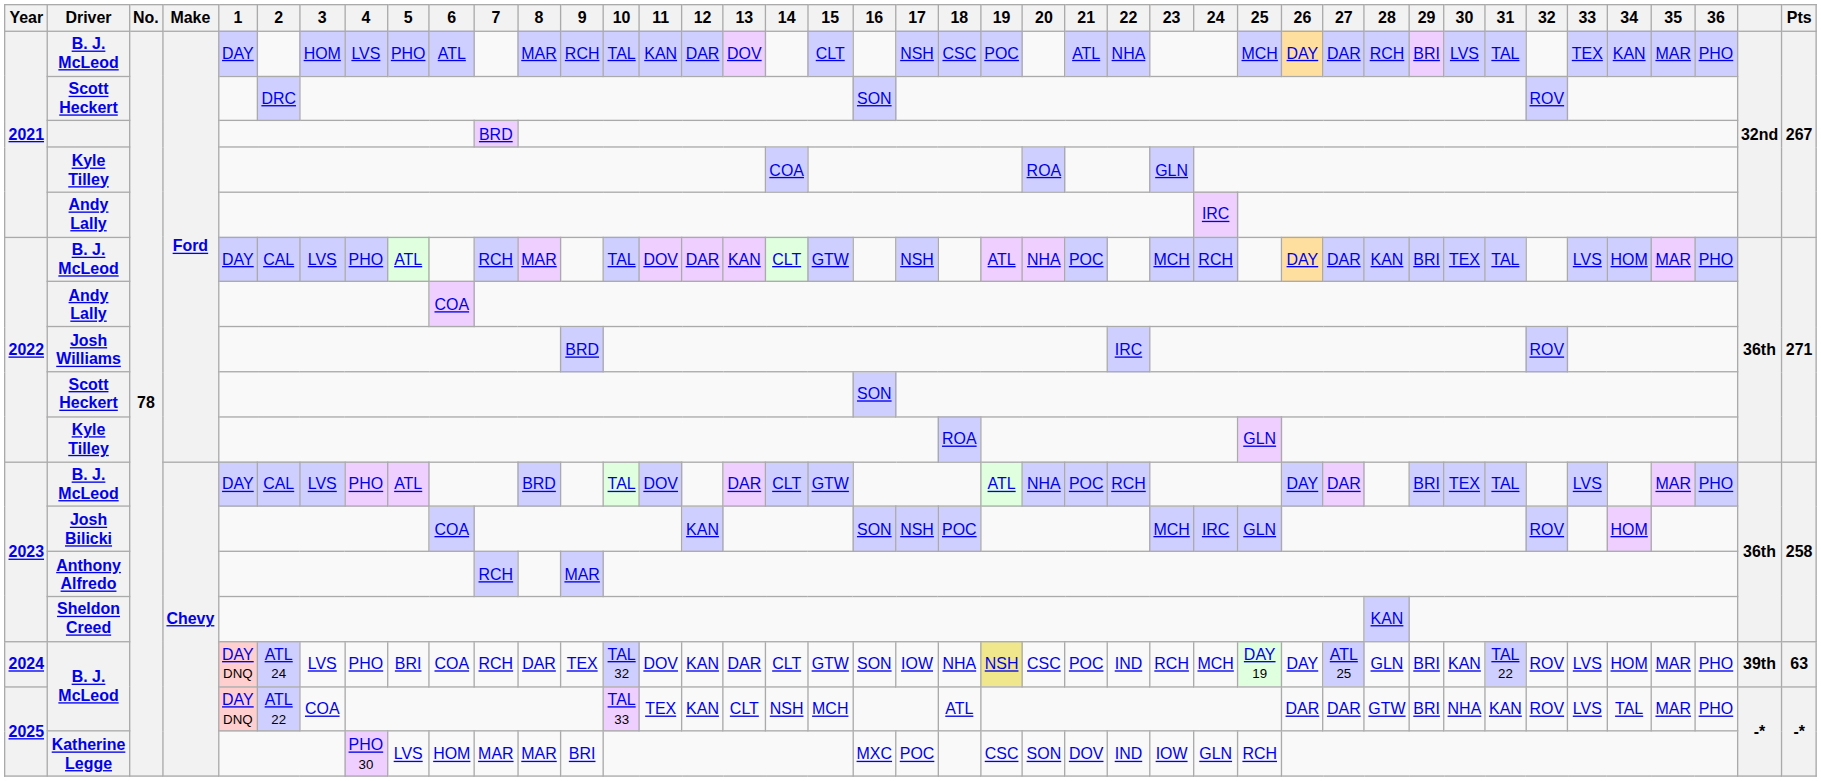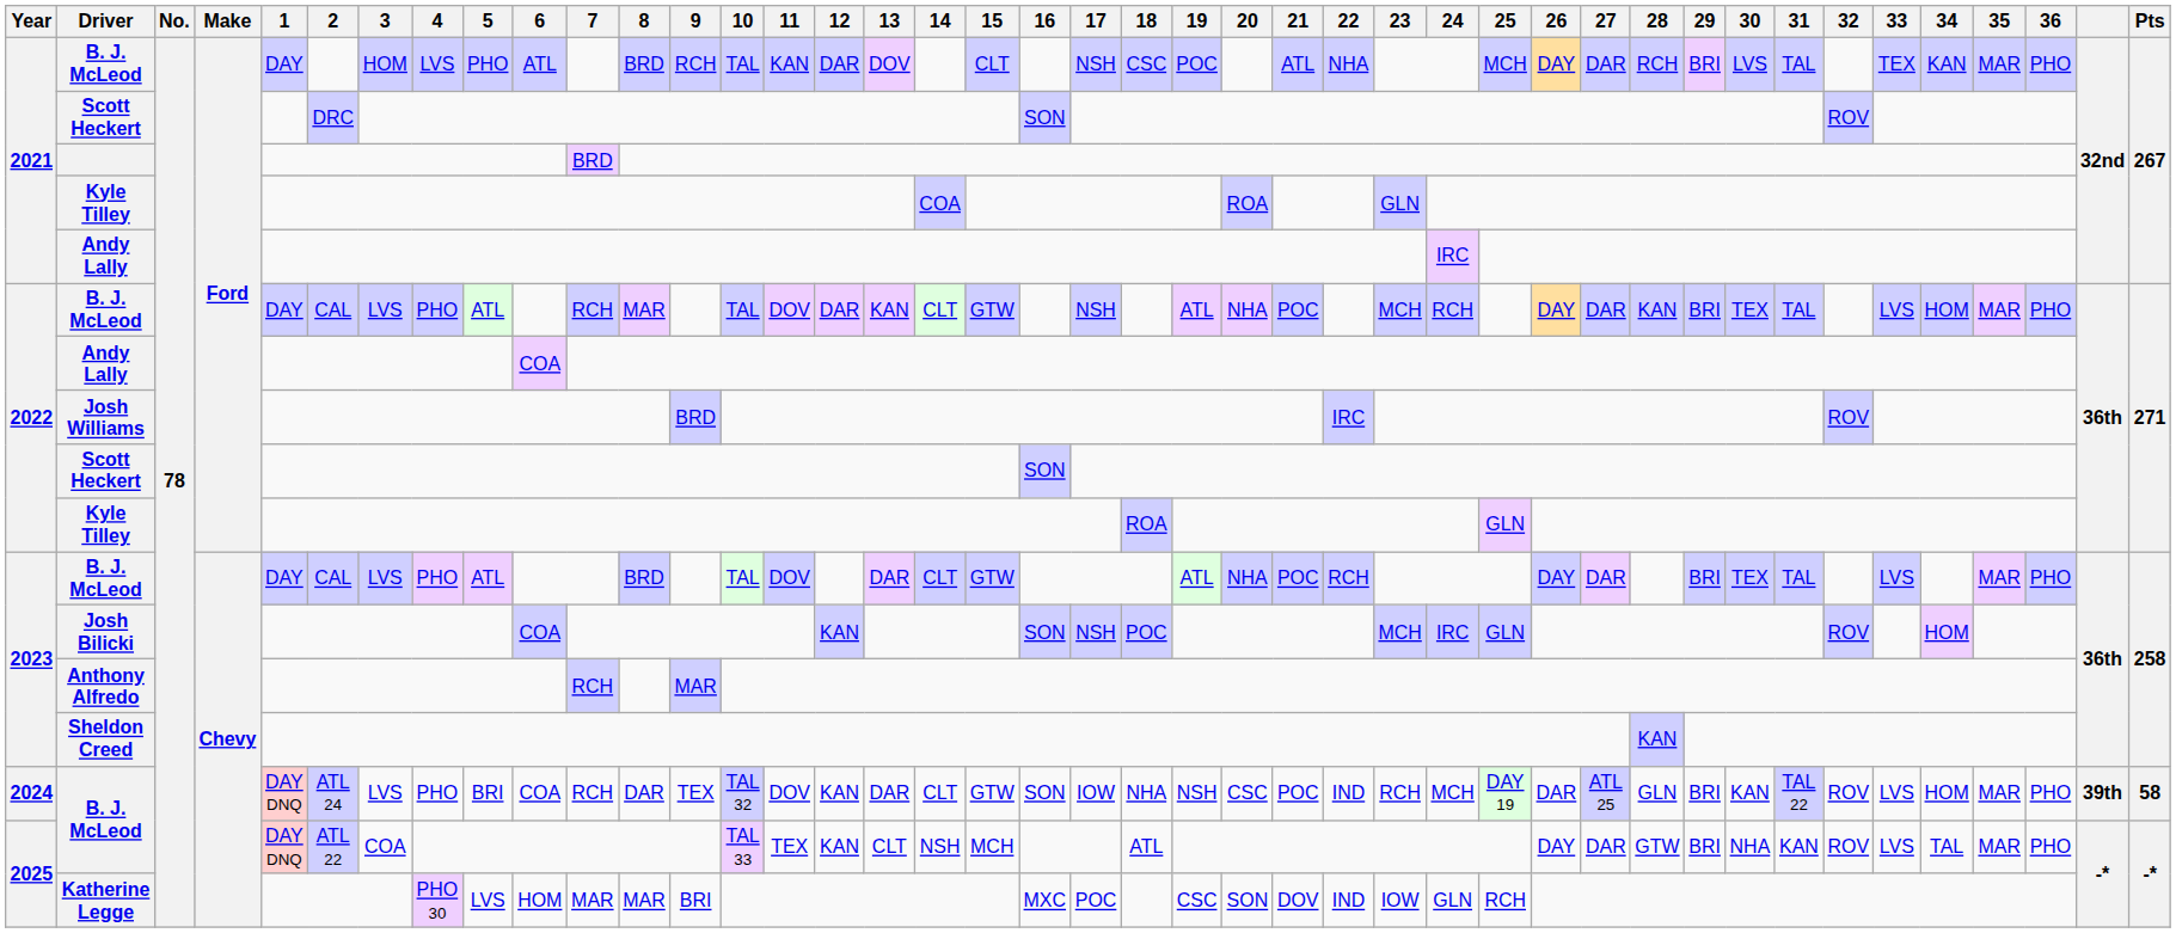 <table class="wikitable" style="text-align:center; font-size:75%">
 <tr>
 <th>Year</th>
 <th>Driver</th>
 <th>No.</th>
 <th>Make</th>
 <th>1</th>
 <th>2</th>
 <th>3</th>
 <th>4</th>
 <th>5</th>
 <th>6</th>
 <th>7</th>
 <th>8</th>
 <th>9</th>
 <th>10</th>
 <th>11</th>
 <th>12</th>
 <th>13</th>
 <th>14</th>
 <th>15</th>
 <th>16</th>
 <th>17</th>
 <th>18</th>
 <th>19</th>
 <th>20</th>
 <th>21</th>
 <th>22</th>
 <th>23</th>
 <th>24</th>
 <th>25</th>
 <th>26</th>
 <th>27</th>
 <th>28</th>
 <th>29</th>
 <th>30</th>
 <th>31</th>
 <th>32</th>
 <th>33</th>
 <th>34</th>
 <th>35</th>
 <th>36</th>
 <th></th>
 <th>Pts</th>
 </tr>
 <tr>
 <th rowspan="5"><a href='#'>2021</a></th>
 <th><a href='#'>B. J. McLeod</a></th>
 <th rowspan="17">78</th>
 <th rowspan="10"><a href='#'>Ford</a></th>
 <td style="background:#CFCFFF;"><a href='#'>DAY</a><br></td>
 <td colspan=1></td>
 <td style="background:#CFCFFF;"><a href='#'>HOM</a><br></td>
 <td style="background:#CFCFFF;"><a href='#'>LVS</a><br></td>
 <td style="background:#CFCFFF;"><a href='#'>PHO</a><br></td>
 <td style="background:#CFCFFF;"><a href='#'>ATL</a><br></td>
 <td colspan=1></td>
-<td style="background:#CFCFFF;"><a href='#'>MAR</a><br></td>
+<td style="background:#CFCFFF;"><a href='#'>BRD</a><br></td>
 <td style="background:#CFCFFF;"><a href='#'>RCH</a><br></td>
 <td style="background:#CFCFFF;"><a href='#'>TAL</a><br></td>
 <td style="background:#CFCFFF;"><a href='#'>KAN</a><br></td>
 <td style="background:#CFCFFF;"><a href='#'>DAR</a><br></td>
 <td style="background:#EFCFFF;"><a href='#'>DOV</a><br></td>
 <td colspan=1></td>
 <td style="background:#CFCFFF;"><a href='#'>CLT</a><br></td>
 <td colspan=1></td>
 <td style="background:#CFCFFF;"><a href='#'>NSH</a><br></td>
 <td style="background:#CFCFFF;"><a href='#'>CSC</a><br></td>
 <td style="background:#CFCFFF;"><a href='#'>POC</a><br></td>
 <td colspan=1></td>
 <td style="background:#CFCFFF;"><a href='#'>ATL</a><br></td>
 <td style="background:#CFCFFF;"><a href='#'>NHA</a><br></td>
 <td colspan=2></td>
 <td style="background:#CFCFFF;"><a href='#'>MCH</a><br></td>
 <td style="background:#FFDF9F;"><a href='#'>DAY</a><br></td>
 <td style="background:#CFCFFF;"><a href='#'>DAR</a><br></td>
 <td style="background:#CFCFFF;"><a href='#'>RCH</a><br></td>
 <td style="background:#EFCFFF;"><a href='#'>BRI</a><br></td>
 <td style="background:#CFCFFF;"><a href='#'>LVS</a><br></td>
 <td style="background:#CFCFFF;"><a href='#'>TAL</a><br></td>
 <td colspan=1></td>
 <td style="background:#CFCFFF;"><a href='#'>TEX</a><br></td>
 <td style="background:#CFCFFF;"><a href='#'>KAN</a><br></td>
 <td style="background:#CFCFFF;"><a href='#'>MAR</a><br></td>
 <td style="background:#CFCFFF;"><a href='#'>PHO</a><br></td>
 <th Rowspan=5>32nd</th>
 <th Rowspan=5>267</th>
 </tr>
 <tr>
 <th><a href='#'>Scott Heckert</a></th>
 <td></td>
 <td style="background:#CFCFFF;"><a href='#'>DRC</a><br></td>
 <td colspan=13></td>
 <td style="background:#CFCFFF;"><a href='#'>SON</a><br></td>
 <td colspan=15></td>
 <td style="background:#CFCFFF;"><a href='#'>ROV</a><br></td>
 <td colspan=4></td>
 </tr>
 <tr>
 <th></th>
 <td colspan=6></td>
 <td style="background:#EFCFFF;"><a href='#'>BRD</a><br></td>
 <td colspan=29></td>
 </tr>
 <tr>
 <th><a href='#'>Kyle Tilley</a></th>
 <td colspan=13></td>
 <td style="background:#CFCFFF;"><a href='#'>COA</a><br></td>
 <td colspan=5></td>
 <td style="background:#CFCFFF;"><a href='#'>ROA</a><br></td>
 <td colspan=2></td>
 <td style="background:#CFCFFF;"><a href='#'>GLN</a><br></td>
 <td colspan=13></td>
 </tr>
 <tr>
 <th><a href='#'>Andy Lally</a></th>
 <td colspan=23></td>
 <td style="background:#EFCFFF;"><a href='#'>IRC</a><br></td>
 <td colspan=12></td>
 </tr>
 <tr>
 <th Rowspan=5><a href='#'>2022</a></th>
 <th><a href='#'>B. J. McLeod</a></th>
 <td style="background:#CFCFFF;"><a href='#'>DAY</a><br></td>
 <td style="background:#CFCFFF;"><a href='#'>CAL</a><br></td>
 <td style="background:#CFCFFF;"><a href='#'>LVS</a><br></td>
 <td style="background:#CFCFFF;"><a href='#'>PHO</a><br></td>
 <td style="background:#DFFFDF;"><a href='#'>ATL</a><br></td>
 <td></td>
 <td style="background:#CFCFFF;"><a href='#'>RCH</a><br></td>
 <td style="background:#EFCFFF;"><a href='#'>MAR</a><br></td>
 <td></td>
 <td style="background:#CFCFFF;"><a href='#'>TAL</a><br></td>
 <td style="background:#EFCFFF;"><a href='#'>DOV</a><br></td>
 <td style="background:#EFCFFF;"><a href='#'>DAR</a><br></td>
 <td style="background:#EFCFFF;"><a href='#'>KAN</a><br></td>
 <td style="background:#DFFFDF;"><a href='#'>CLT</a><br></td>
 <td style="background:#CFCFFF;"><a href='#'>GTW</a><br></td>
 <td></td>
 <td style="background:#CFCFFF;"><a href='#'>NSH</a><br></td>
 <td></td>
 <td style="background:#EFCFFF;"><a href='#'>ATL</a><br></td>
 <td style="background:#EFCFFF;"><a href='#'>NHA</a><br></td>
 <td style="background:#CFCFFF;"><a href='#'>POC</a><br></td>
 <td></td>
 <td style="background:#CFCFFF;"><a href='#'>MCH</a><br></td>
 <td style="background:#CFCFFF;"><a href='#'>RCH</a><br></td>
 <td></td>
 <td style="background:#FFDF9F;"><a href='#'>DAY</a><br></td>
 <td style="background:#CFCFFF;"><a href='#'>DAR</a><br></td>
 <td style="background:#CFCFFF;"><a href='#'>KAN</a><br></td>
 <td style="background:#CFCFFF;"><a href='#'>BRI</a><br></td>
 <td style="background:#CFCFFF;"><a href='#'>TEX</a><br></td>
 <td style="background:#CFCFFF;"><a href='#'>TAL</a><br></td>
 <td></td>
 <td style="background:#CFCFFF;"><a href='#'>LVS</a><br></td>
 <td style="background:#CFCFFF;"><a href='#'>HOM</a><br></td>
 <td style="background:#EFCFFF;"><a href='#'>MAR</a><br></td>
 <td style="background:#CFCFFF;"><a href='#'>PHO</a><br></td>
 <th Rowspan=5>36th</th>
 <th Rowspan=5>271</th>
 </tr>
 <tr>
 <th><a href='#'>Andy Lally</a></th>
 <td colspan=5></td>
 <td style="background:#EFCFFF;"><a href='#'>COA</a><br></td>
 <td colspan=30></td>
 </tr>
 <tr>
 <th><a href='#'>Josh Williams</a></th>
 <td colspan=8></td>
 <td style="background:#CFCFFF;"><a href='#'>BRD</a><br></td>
 <td colspan=12></td>
 <td style="background:#CFCFFF;"><a href='#'>IRC</a><br></td>
 <td colspan="9"></td>
 <td style="background:#CFCFFF;"><a href='#'>ROV</a><br></td>
 <td colspan="4"></td>
 </tr>
 <tr>
 <th><a href='#'>Scott Heckert</a></th>
 <td colspan=15></td>
 <td style="background:#CFCFFF;"><a href='#'>SON</a><br></td>
 <td colspan=20></td>
 </tr>
 <tr>
 <th><a href='#'>Kyle Tilley</a></th>
 <td colspan=17></td>
 <td style="background:#CFCFFF;"><a href='#'>ROA</a><br></td>
 <td colspan="6"></td>
 <td style="background:#EFCFFF;"><a href='#'>GLN</a><br></td>
 <td colspan="11"></td>
 </tr>
 <tr>
 <th rowspan=4><a href='#'>2023</a></th>
 <th><a href='#'>B. J. McLeod</a></th>
 <th rowspan="7"><a href='#'>Chevy</a></th>
 <td style="background:#CFCFFF;"><a href='#'>DAY</a><br></td>
 <td style="background:#CFCFFF;"><a href='#'>CAL</a><br></td>
 <td style="background:#CFCFFF;"><a href='#'>LVS</a><br></td>
 <td style="background:#EFCFFF;"><a href='#'>PHO</a><br></td>
 <td style="background:#EFCFFF;"><a href='#'>ATL</a><br></td>
 <td colspan=2></td>
 <td style="background:#CFCFFF;"><a href='#'>BRD</a><br></td>
 <td></td>
 <td style="background:#DFFFDF;"><a href='#'>TAL</a><br></td>
 <td style="background:#CFCFFF;"><a href='#'>DOV</a><br></td>
 <td></td>
 <td style="background:#EFCFFF;"><a href='#'>DAR</a><br></td>
 <td style="background:#CFCFFF;"><a href='#'>CLT</a><br></td>
 <td style="background:#CFCFFF;"><a href='#'>GTW</a><br></td>
 <td colspan="3"></td>
 <td style="background:#DFFFDF;"><a href='#'>ATL</a><br></td>
 <td style="background:#CFCFFF;"><a href='#'>NHA</a><br></td>
 <td style="background:#CFCFFF;"><a href='#'>POC</a><br></td>
 <td style="background:#CFCFFF;"><a href='#'>RCH</a><br></td>
 <td colspan=3></td>
 <td style="background:#CFCFFF;"><a href='#'>DAY</a><br></td>
 <td style="background:#EFCFFF;"><a href='#'>DAR</a><br></td>
 <td></td>
 <td style="background:#CFCFFF;"><a href='#'>BRI</a><br></td>
 <td style="background:#CFCFFF;"><a href='#'>TEX</a><br></td>
 <td style="background:#CFCFFF;"><a href='#'>TAL</a><br></td>
 <td></td>
 <td style="background:#CFCFFF;"><a href='#'>LVS</a><br></td>
 <td></td>
 <td style="background:#EFCFFF;"><a href='#'>MAR</a><br></td>
 <td style="background:#CFCFFF;"><a href='#'>PHO</a><br></td>
 <th rowspan=4>36th</th>
 <th rowspan=4>258</th>
 </tr>
 <tr>
 <th><a href='#'>Josh Bilicki</a></th>
 <td colspan=5></td>
 <td style="background:#CFCFFF;"><a href='#'>COA</a><br></td>
 <td colspan=5></td>
 <td style="background:#CFCFFF;"><a href='#'>KAN</a><br></td>
 <td colspan=3></td>
 <td style="background:#CFCFFF;"><a href='#'>SON</a><br></td>
 <td style="background:#CFCFFF;"><a href='#'>NSH</a><br></td>
 <td style="background:#CFCFFF;"><a href='#'>POC</a><br></td>
 <td colspan=4></td>
 <td style="background:#CFCFFF;"><a href='#'>MCH</a><br></td>
 <td style="background:#CFCFFF;"><a href='#'>IRC</a><br></td>
 <td style="background:#CFCFFF;"><a href='#'>GLN</a><br></td>
 <td colspan="6"></td>
 <td style="background:#CFCFFF;"><a href='#'>ROV</a><br></td>
 <td></td>
 <td style="background:#EFCFFF;"><a href='#'>HOM</a><br></td>
 <td colspan="2"></td>
 </tr>
 <tr>
 <th><a href='#'>Anthony Alfredo</a></th>
 <td colspan=6></td>
 <td style="background:#CFCFFF;"><a href='#'>RCH</a><br></td>
 <td></td>
 <td style="background:#CFCFFF;"><a href='#'>MAR</a><br></td>
 <td colspan=27></td>
 </tr>
 <tr>
 <th><a href='#'>Sheldon Creed</a></th>
 <td colspan=27></td>
 <td style="background:#CFCFFF;"><a href='#'>KAN</a><br></td>
 <td colspan=8></td>
 </tr>
 <tr>
 <th><a href='#'>2024</a></th>
 <th rowspan=2><a href='#'>B. J. McLeod</a></th>
 <td style="background:#FFCFCF;"><a href='#'>DAY</a><br><small>DNQ</small></td>
 <td style="background:#CFCFFF;"><a href='#'>ATL</a><br><small>24</small></td>
 <td><a href='#'>LVS</a></td>
 <td><a href='#'>PHO</a></td>
 <td><a href='#'>BRI</a></td>
 <td><a href='#'>COA</a></td>
 <td><a href='#'>RCH</a></td>
 <td><a href='#'>DAR</a></td>
 <td><a href='#'>TEX</a></td>
 <td style="background:#CFCFFF;"><a href='#'>TAL</a><br><small>32</small></td>
 <td><a href='#'>DOV</a></td>
 <td><a href='#'>KAN</a></td>
 <td><a href='#'>DAR</a></td>
 <td><a href='#'>CLT</a></td>
 <td><a href='#'>GTW</a></td>
 <td><a href='#'>SON</a></td>
 <td><a href='#'>IOW</a></td>
 <td><a href='#'>NHA</a></td>
-<td style="background: khaki;"><a href='#'>NSH</a></td>
+<td><a href='#'>NSH</a></td>
 <td><a href='#'>CSC</a></td>
 <td><a href='#'>POC</a></td>
 <td><a href='#'>IND</a></td>
 <td><a href='#'>RCH</a></td>
 <td><a href='#'>MCH</a></td>
 <td style="background:#DFFFDF;"><a href='#'>DAY</a><br><small>19</small></td>
-<td><a href='#'>DAY</a></td>
+<td><a href='#'>DAR</a></td>
 <td style="background:#CFCFFF;"><a href='#'>ATL</a><br><small>25</small></td>
 <td><a href='#'>GLN</a></td>
 <td><a href='#'>BRI</a></td>
 <td><a href='#'>KAN</a></td>
 <td style="background:#CFCFFF;"><a href='#'>TAL</a><br><small>22</small></td>
 <td><a href='#'>ROV</a></td>
 <td><a href='#'>LVS</a></td>
 <td><a href='#'>HOM</a></td>
 <td><a href='#'>MAR</a></td>
 <td><a href='#'>PHO</a></td>
 <th>39th</th>
-<th>63</th>
+<th>58</th>
 </tr>
 <tr>
 <th rowspan=2><a href='#'>2025</a></th>
 <td style="background:#FFCFCF;"><a href='#'>DAY</a><br><small>DNQ</small></td>
 <td style="background:#CFCFFF;"><a href='#'>ATL</a><br><small>22</small></td>
 <td><a href='#'>COA</a></td>
 <td colspan=6></td>
 <td style="background:#EFCFFF;"><a href='#'>TAL</a><br><small>33</small></td>
 <td><a href='#'>TEX</a></td>
 <td><a href='#'>KAN</a></td>
 <td><a href='#'>CLT</a></td>
 <td><a href='#'>NSH</a></td>
 <td><a href='#'>MCH</a></td>
 <td colspan=2></td>
 <td><a href='#'>ATL</a></td>
 <td colspan=7></td>
-<td><a href='#'>DAR</a></td>
+<td><a href='#'>DAY</a></td>
 <td><a href='#'>DAR</a></td>
 <td><a href='#'>GTW</a></td>
 <td><a href='#'>BRI</a></td>
 <td><a href='#'>NHA</a></td>
 <td><a href='#'>KAN</a></td>
 <td><a href='#'>ROV</a></td>
 <td><a href='#'>LVS</a></td>
 <td><a href='#'>TAL</a></td>
 <td><a href='#'>MAR</a></td>
 <td><a href='#'>PHO</a></td>
 <th rowspan=2>-*</th>
 <th rowspan=2>-*</th>
 </tr>
 <tr>
 <th><a href='#'>Katherine Legge</a></th>
 <td colspan=3></td>
 <td style="background:#EFCFFF;"><a href='#'>PHO</a><br><small>30</small></td>
 <td><a href='#'>LVS</a></td>
 <td><a href='#'>HOM</a></td>
 <td><a href='#'>MAR</a></td>
 <td><a href='#'>MAR</a></td>
 <td><a href='#'>BRI</a></td>
 <td colspan=6></td>
 <td><a href='#'>MXC</a></td>
 <td><a href='#'>POC</a></td>
 <td></td>
 <td><a href='#'>CSC</a></td>
 <td><a href='#'>SON</a></td>
 <td><a href='#'>DOV</a></td>
 <td><a href='#'>IND</a></td>
 <td><a href='#'>IOW</a></td>
 <td><a href='#'>GLN</a></td>
 <td><a href='#'>RCH</a></td>
 <td colspan=11></td>
 </tr>
 </table>
